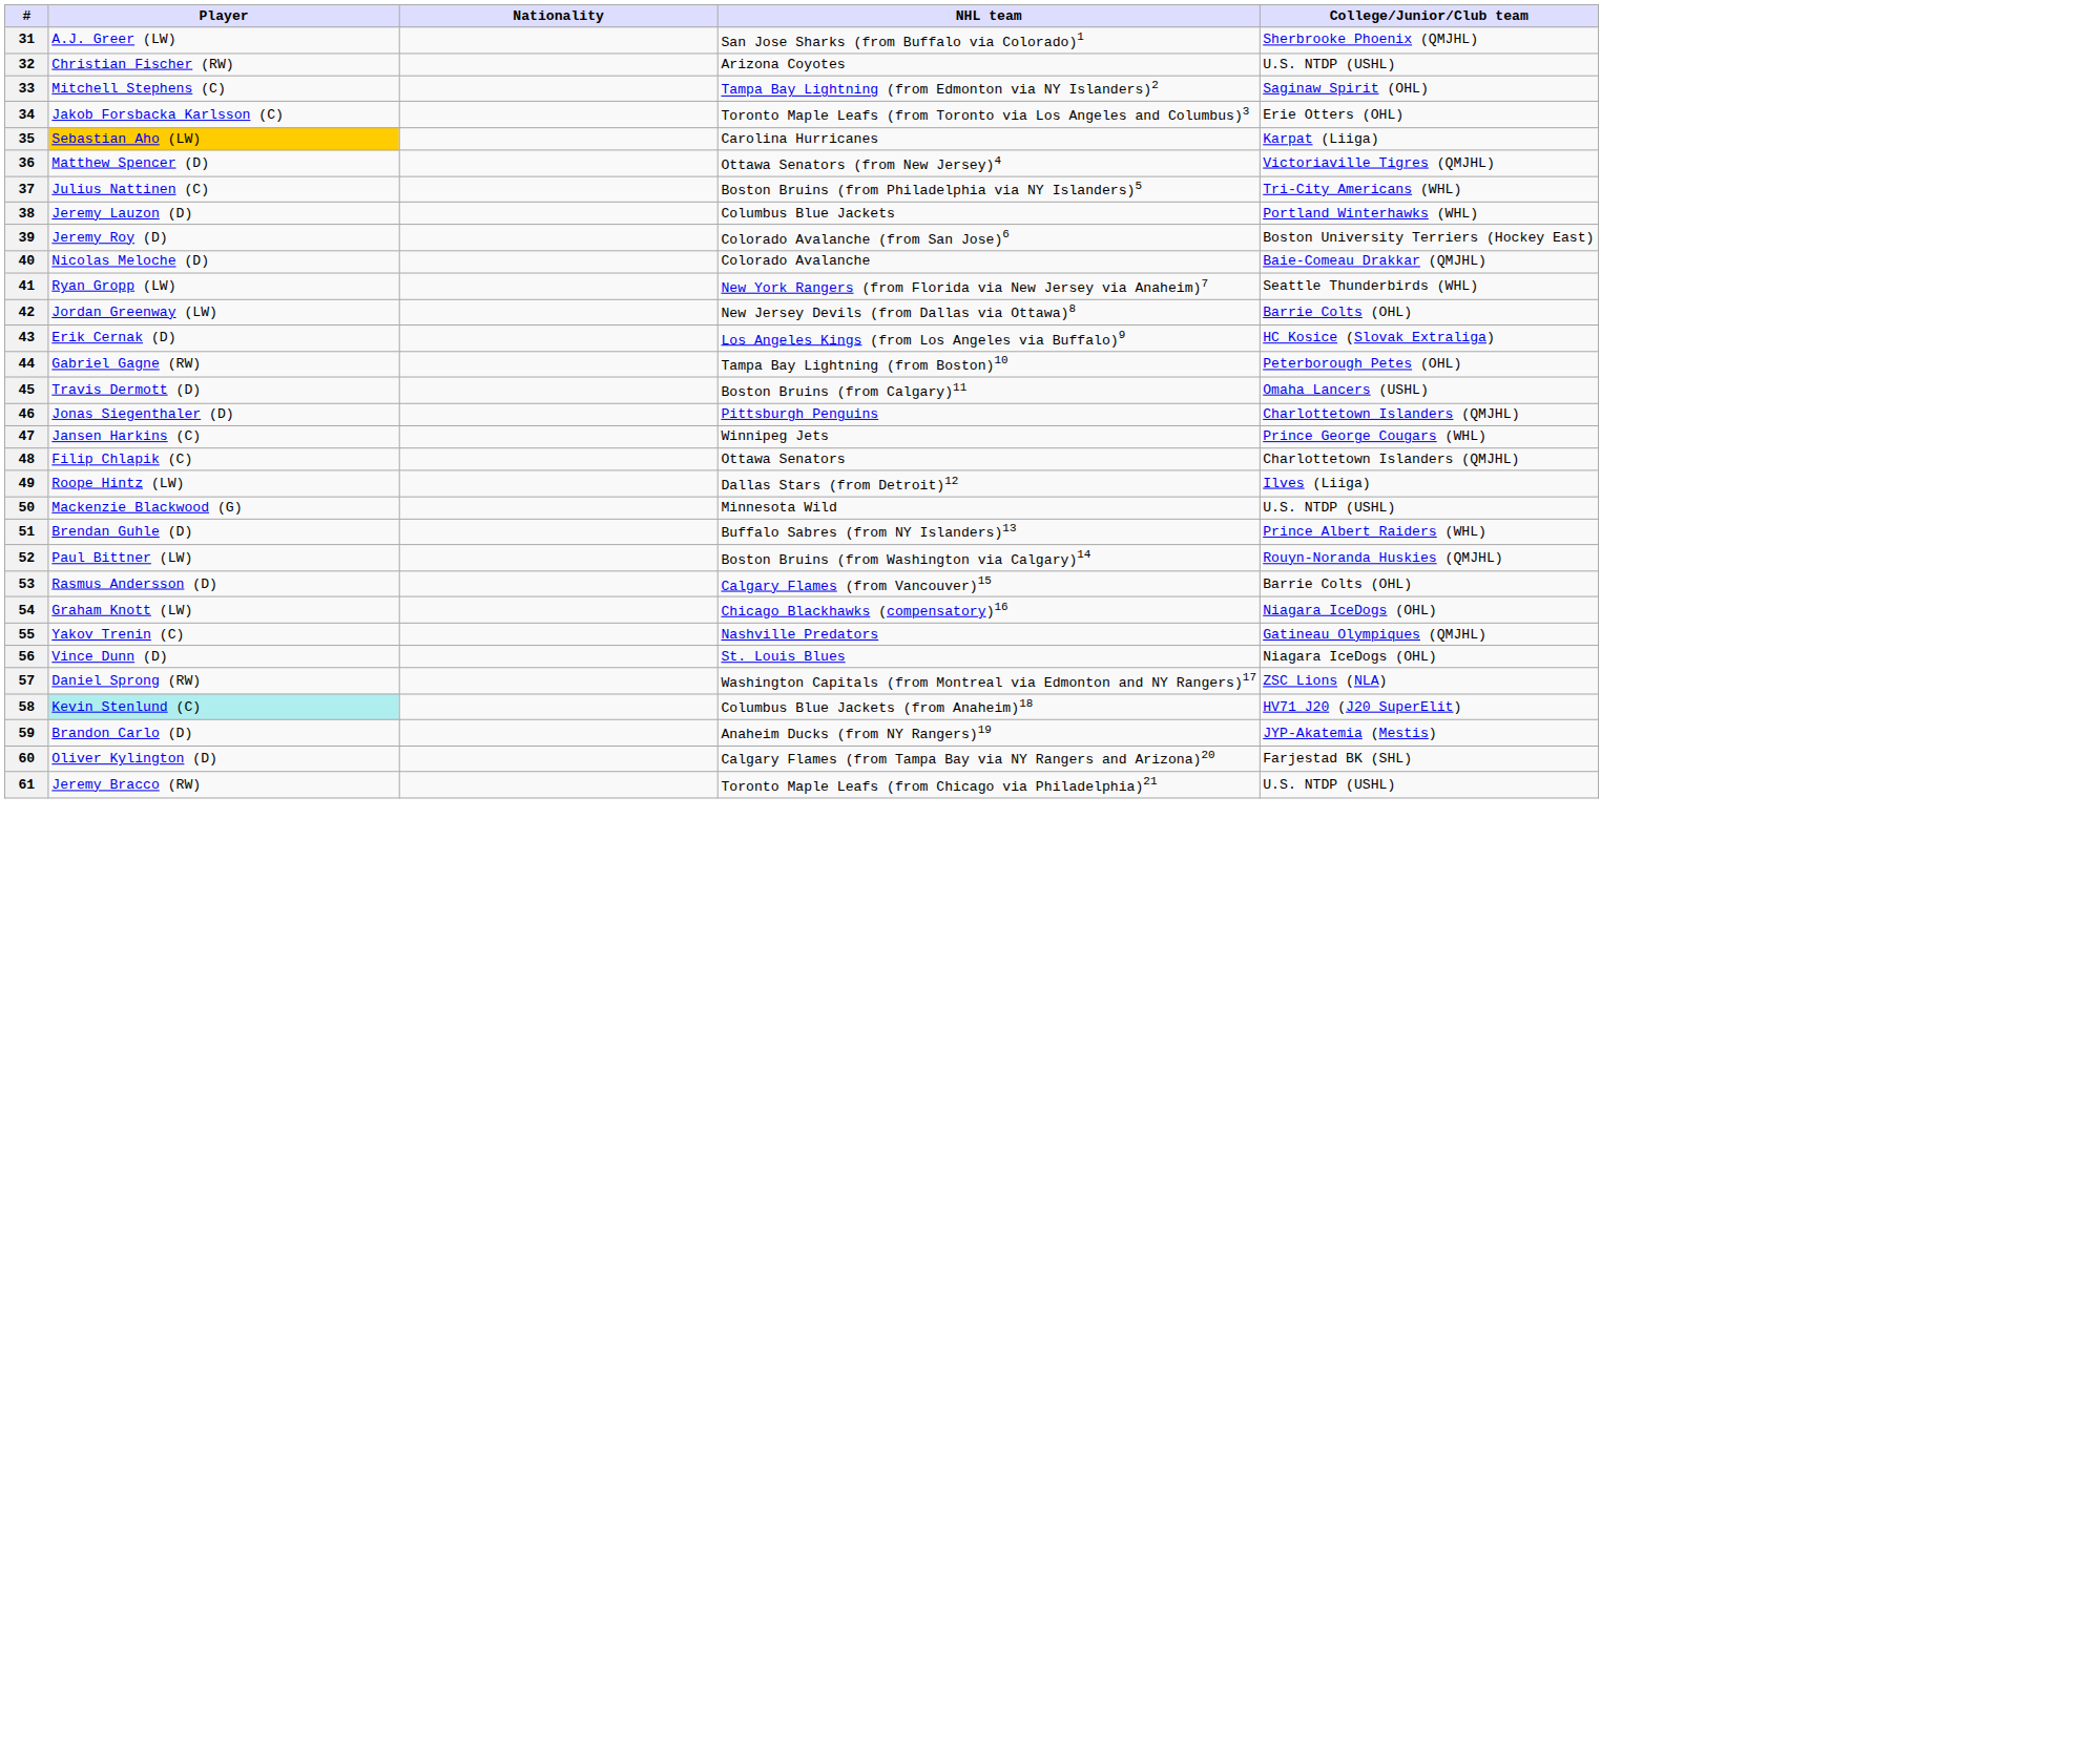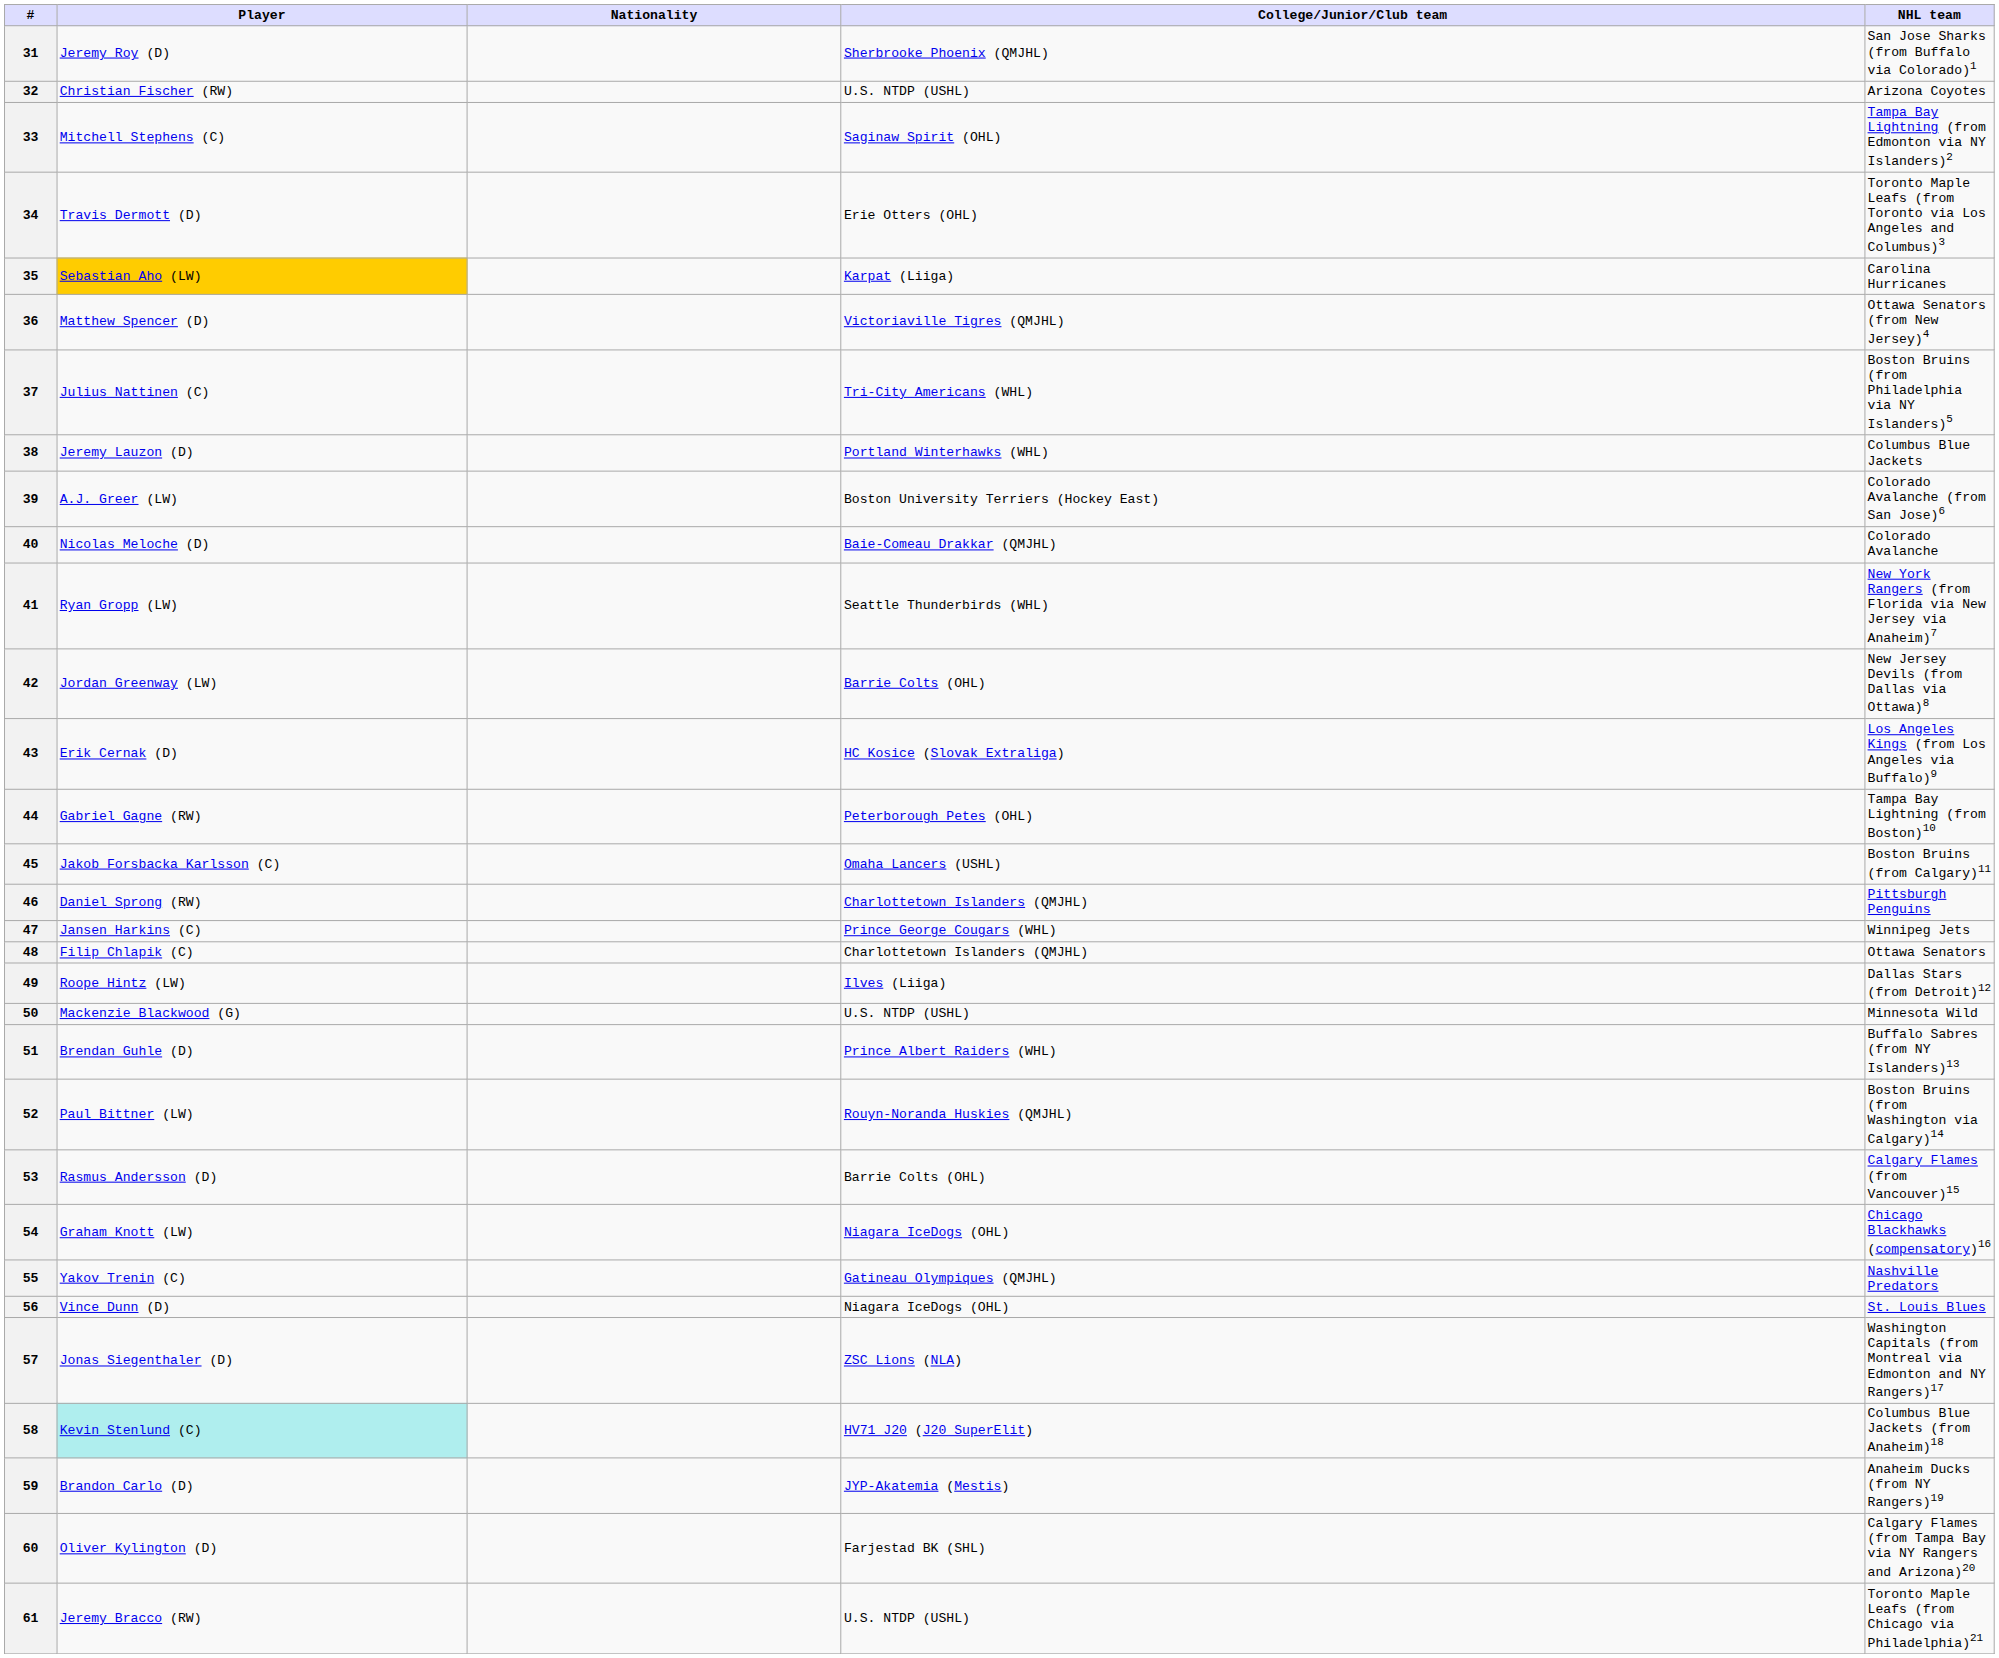 <table class="wikitable">
 <tr>
 <th style="background:#ddf; width:2.75%;">#</th>
 <th style="background:#ddf; width:22.0%;">Player</th>
 <th style="background:#ddf; width:20.0%;">Nationality</th>
+<th style="background:#ddf; width:100.0%;">College/Junior/Club team</th>
 <th style="background:#ddf; width:34.0%;">NHL team</th>
-<th style="background:#ddf; width:100.0%;">College/Junior/Club team</th>
 </tr>
 <tr>
 <th>31</th>
-<td><a href='#'>A.J. Greer</a> (LW)</td>
+<td><a href='#'>Jeremy Roy</a> (D)</td>
 <td></td>
+<td><a href='#'>Sherbrooke Phoenix</a> (QMJHL)</td>
 <td>San Jose Sharks (from Buffalo via Colorado)<sup>1</sup></td>
-<td><a href='#'>Sherbrooke Phoenix</a> (QMJHL)</td>
 </tr>
 <tr>
 <th>32</th>
 <td><a href='#'>Christian Fischer</a> (RW)</td>
 <td></td>
+<td>U.S. NTDP (USHL)</td>
 <td>Arizona Coyotes</td>
-<td>U.S. NTDP (USHL)</td>
 </tr>
 <tr>
 <th>33</th>
 <td><a href='#'>Mitchell Stephens</a> (C)</td>
 <td></td>
+<td><a href='#'>Saginaw Spirit</a> (OHL)</td>
 <td><a href='#'>Tampa Bay Lightning</a> (from Edmonton via NY Islanders)<sup>2</sup></td>
-<td><a href='#'>Saginaw Spirit</a> (OHL)</td>
 </tr>
 <tr>
 <th>34</th>
-<td><a href='#'>Jakob Forsbacka Karlsson</a> (C)</td>
+<td><a href='#'>Travis Dermott</a> (D)</td>
 <td></td>
+<td>Erie Otters (OHL)</td>
 <td>Toronto Maple Leafs (from Toronto via Los Angeles and Columbus)<sup>3</sup></td>
-<td>Erie Otters (OHL)</td>
 </tr>
 <tr>
 <th>35</th>
 <td bgcolor="#FFCC00"><a href='#'>Sebastian Aho</a> (LW)</td>
 <td></td>
+<td><a href='#'>Karpat</a> (Liiga)</td>
 <td>Carolina Hurricanes</td>
-<td><a href='#'>Karpat</a> (Liiga)</td>
 </tr>
 <tr>
 <th>36</th>
 <td><a href='#'>Matthew Spencer</a> (D)</td>
 <td></td>
+<td><a href='#'>Victoriaville Tigres</a> (QMJHL)</td>
 <td>Ottawa Senators (from New Jersey)<sup>4</sup></td>
-<td><a href='#'>Victoriaville Tigres</a> (QMJHL)</td>
 </tr>
 <tr>
 <th>37</th>
 <td><a href='#'>Julius Nattinen</a> (C)</td>
 <td></td>
+<td><a href='#'>Tri-City Americans</a> (WHL)</td>
 <td>Boston Bruins (from Philadelphia via NY Islanders)<sup>5</sup></td>
-<td><a href='#'>Tri-City Americans</a> (WHL)</td>
 </tr>
 <tr>
 <th>38</th>
 <td><a href='#'>Jeremy Lauzon</a> (D)</td>
 <td></td>
+<td><a href='#'>Portland Winterhawks</a> (WHL)</td>
 <td>Columbus Blue Jackets</td>
-<td><a href='#'>Portland Winterhawks</a> (WHL)</td>
 </tr>
 <tr>
 <th>39</th>
-<td><a href='#'>Jeremy Roy</a> (D)</td>
+<td><a href='#'>A.J. Greer</a> (LW)</td>
 <td></td>
+<td>Boston University Terriers (Hockey East)</td>
 <td>Colorado Avalanche (from San Jose)<sup>6</sup></td>
-<td>Boston University Terriers (Hockey East)</td>
 </tr>
 <tr>
 <th>40</th>
 <td><a href='#'>Nicolas Meloche</a> (D)</td>
 <td></td>
+<td><a href='#'>Baie-Comeau Drakkar</a> (QMJHL)</td>
 <td>Colorado Avalanche</td>
-<td><a href='#'>Baie-Comeau Drakkar</a> (QMJHL)</td>
 </tr>
 <tr>
 <th>41</th>
 <td><a href='#'>Ryan Gropp</a> (LW)</td>
 <td></td>
+<td>Seattle Thunderbirds (WHL)</td>
 <td><a href='#'>New York Rangers</a> (from Florida via New Jersey via Anaheim)<sup>7</sup></td>
-<td>Seattle Thunderbirds (WHL)</td>
 </tr>
 <tr>
 <th>42</th>
 <td><a href='#'>Jordan Greenway</a> (LW)</td>
 <td></td>
+<td><a href='#'>Barrie Colts</a> (OHL)</td>
 <td>New Jersey Devils (from Dallas via Ottawa)<sup>8</sup></td>
-<td><a href='#'>Barrie Colts</a> (OHL)</td>
 </tr>
 <tr>
 <th>43</th>
 <td><a href='#'>Erik Cernak</a> (D)</td>
 <td></td>
+<td><a href='#'>HC Kosice</a> (<a href='#'>Slovak Extraliga</a>)</td>
 <td><a href='#'>Los Angeles Kings</a> (from Los Angeles via Buffalo)<sup>9</sup></td>
-<td><a href='#'>HC Kosice</a> (<a href='#'>Slovak Extraliga</a>)</td>
 </tr>
 <tr>
 <th>44</th>
 <td><a href='#'>Gabriel Gagne</a> (RW)</td>
 <td></td>
+<td><a href='#'>Peterborough Petes</a> (OHL)</td>
 <td>Tampa Bay Lightning (from Boston)<sup>10</sup></td>
-<td><a href='#'>Peterborough Petes</a> (OHL)</td>
 </tr>
 <tr>
 <th>45</th>
-<td><a href='#'>Travis Dermott</a> (D)</td>
+<td><a href='#'>Jakob Forsbacka Karlsson</a> (C)</td>
 <td></td>
+<td><a href='#'>Omaha Lancers</a> (USHL)</td>
 <td>Boston Bruins (from Calgary)<sup>11</sup></td>
-<td><a href='#'>Omaha Lancers</a> (USHL)</td>
 </tr>
 <tr>
 <th>46</th>
-<td><a href='#'>Jonas Siegenthaler</a> (D)</td>
+<td><a href='#'>Daniel Sprong</a> (RW)</td>
 <td></td>
+<td><a href='#'>Charlottetown Islanders</a> (QMJHL)</td>
 <td><a href='#'>Pittsburgh Penguins</a></td>
-<td><a href='#'>Charlottetown Islanders</a> (QMJHL)</td>
 </tr>
 <tr>
 <th>47</th>
 <td><a href='#'>Jansen Harkins</a> (C)</td>
 <td></td>
+<td><a href='#'>Prince George Cougars</a> (WHL)</td>
 <td>Winnipeg Jets</td>
-<td><a href='#'>Prince George Cougars</a> (WHL)</td>
 </tr>
 <tr>
 <th>48</th>
 <td><a href='#'>Filip Chlapik</a> (C)</td>
 <td></td>
+<td>Charlottetown Islanders (QMJHL)</td>
 <td>Ottawa Senators</td>
-<td>Charlottetown Islanders (QMJHL)</td>
 </tr>
 <tr>
 <th>49</th>
 <td><a href='#'>Roope Hintz</a> (LW)</td>
 <td></td>
+<td><a href='#'>Ilves</a> (Liiga)</td>
 <td>Dallas Stars (from Detroit)<sup>12</sup></td>
-<td><a href='#'>Ilves</a> (Liiga)</td>
 </tr>
 <tr>
 <th>50</th>
 <td><a href='#'>Mackenzie Blackwood</a> (G)</td>
 <td></td>
+<td>U.S. NTDP (USHL)</td>
 <td>Minnesota Wild</td>
-<td>U.S. NTDP (USHL)</td>
 </tr>
 <tr>
 <th>51</th>
 <td><a href='#'>Brendan Guhle</a> (D)</td>
 <td></td>
+<td><a href='#'>Prince Albert Raiders</a> (WHL)</td>
 <td>Buffalo Sabres (from NY Islanders)<sup>13</sup></td>
-<td><a href='#'>Prince Albert Raiders</a> (WHL)</td>
 </tr>
 <tr>
 <th>52</th>
 <td><a href='#'>Paul Bittner</a> (LW)</td>
 <td></td>
+<td><a href='#'>Rouyn-Noranda Huskies</a> (QMJHL)</td>
 <td>Boston Bruins (from Washington via Calgary)<sup>14</sup></td>
-<td><a href='#'>Rouyn-Noranda Huskies</a> (QMJHL)</td>
 </tr>
 <tr>
 <th>53</th>
 <td><a href='#'>Rasmus Andersson</a> (D)</td>
 <td></td>
+<td>Barrie Colts (OHL)</td>
 <td><a href='#'>Calgary Flames</a> (from Vancouver)<sup>15</sup></td>
-<td>Barrie Colts (OHL)</td>
 </tr>
 <tr>
 <th>54</th>
 <td><a href='#'>Graham Knott</a> (LW)</td>
 <td></td>
+<td><a href='#'>Niagara IceDogs</a> (OHL)</td>
 <td><a href='#'>Chicago Blackhawks</a> (<a href='#'>compensatory</a>)<sup>16</sup></td>
-<td><a href='#'>Niagara IceDogs</a> (OHL)</td>
 </tr>
 <tr>
 <th>55</th>
 <td><a href='#'>Yakov Trenin</a> (C)</td>
 <td></td>
+<td><a href='#'>Gatineau Olympiques</a> (QMJHL)</td>
 <td><a href='#'>Nashville Predators</a></td>
-<td><a href='#'>Gatineau Olympiques</a> (QMJHL)</td>
 </tr>
 <tr>
 <th>56</th>
 <td><a href='#'>Vince Dunn</a> (D)</td>
 <td></td>
+<td>Niagara IceDogs (OHL)</td>
 <td><a href='#'>St. Louis Blues</a></td>
-<td>Niagara IceDogs (OHL)</td>
 </tr>
 <tr>
 <th>57</th>
-<td><a href='#'>Daniel Sprong</a> (RW)</td>
+<td><a href='#'>Jonas Siegenthaler</a> (D)</td>
 <td></td>
+<td><a href='#'>ZSC Lions</a> (<a href='#'>NLA</a>)</td>
 <td>Washington Capitals (from Montreal via Edmonton and NY Rangers)<sup>17</sup></td>
-<td><a href='#'>ZSC Lions</a> (<a href='#'>NLA</a>)</td>
 </tr>
 <tr>
 <th>58</th>
 <td style="background: paleturquoise;"><a href='#'>Kevin Stenlund</a> (C)</td>
 <td></td>
+<td><a href='#'>HV71 J20</a> (<a href='#'>J20 SuperElit</a>)</td>
 <td>Columbus Blue Jackets (from Anaheim)<sup>18</sup></td>
-<td><a href='#'>HV71 J20</a> (<a href='#'>J20 SuperElit</a>)</td>
 </tr>
 <tr>
 <th>59</th>
 <td><a href='#'>Brandon Carlo</a> (D)</td>
 <td></td>
+<td><a href='#'>JYP-Akatemia</a> (<a href='#'>Mestis</a>)</td>
 <td>Anaheim Ducks (from NY Rangers)<sup>19</sup></td>
-<td><a href='#'>JYP-Akatemia</a> (<a href='#'>Mestis</a>)</td>
 </tr>
 <tr>
 <th>60</th>
 <td><a href='#'>Oliver Kylington</a> (D)</td>
 <td></td>
+<td>Farjestad BK (SHL)</td>
 <td>Calgary Flames (from Tampa Bay via NY Rangers and Arizona)<sup>20</sup></td>
-<td>Farjestad BK (SHL)</td>
 </tr>
 <tr>
 <th>61</th>
 <td><a href='#'>Jeremy Bracco</a> (RW)</td>
 <td></td>
+<td>U.S. NTDP (USHL)</td>
 <td>Toronto Maple Leafs (from Chicago via Philadelphia)<sup>21</sup></td>
-<td>U.S. NTDP (USHL)</td>
 </tr>
 </table>
